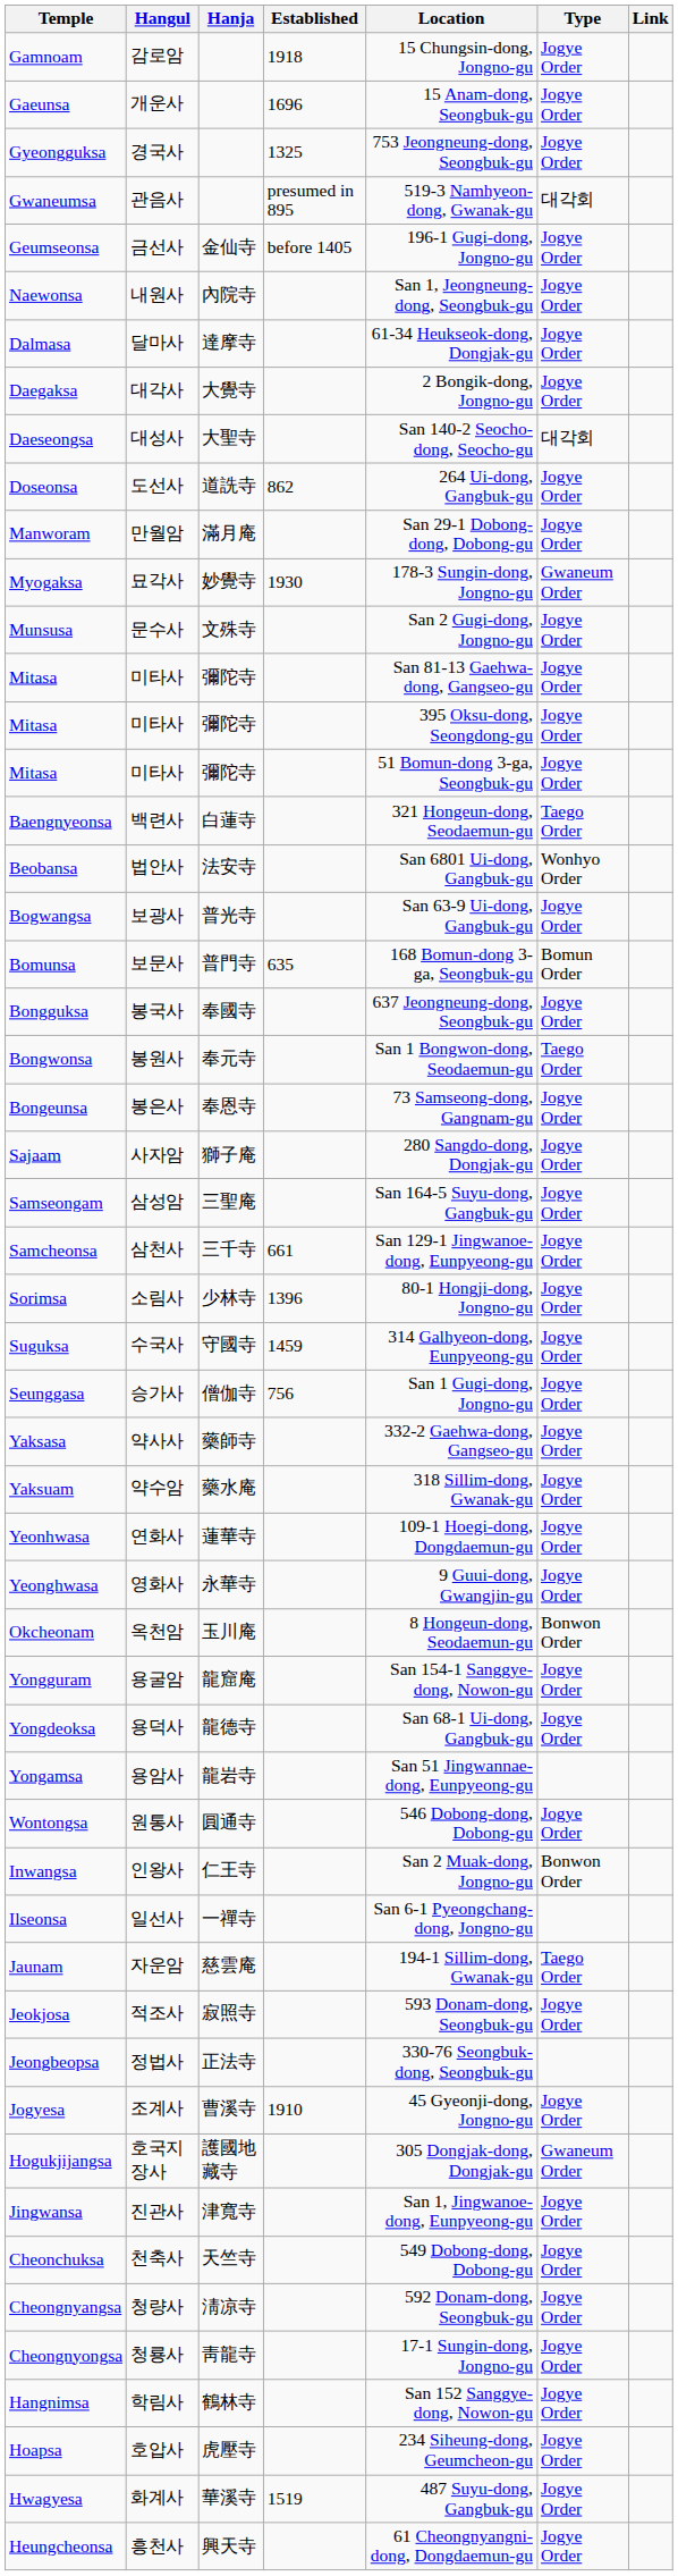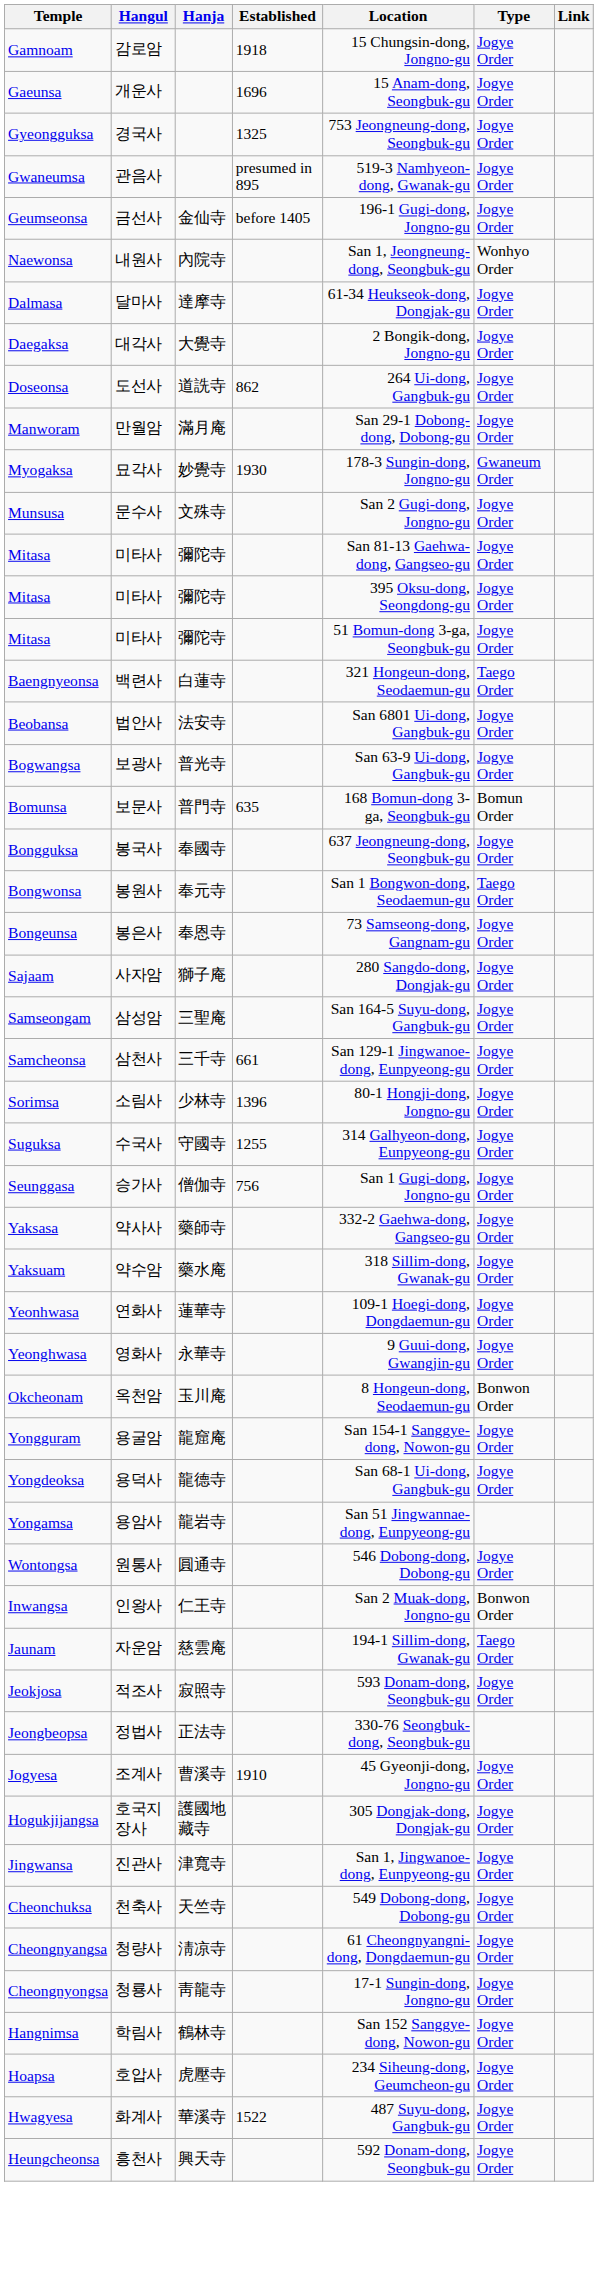 <table class="wikitable sortable">
 <tr>
 <th>Temple</th>
 <th><a href='#'>Hangul</a></th>
 <th><a href='#'>Hanja</a></th>
 <th>Established</th>
 <th>Location</th>
 <th>Type</th>
 <th>Link</th>
 </tr>
 <tr>
 <td><a href='#'>Gamnoam</a></td>
 <td>감로암</td>
 <td></td>
 <td>1918</td>
 <td align="right">15 Chungsin-dong, <a href='#'>Jongno-gu</a></td>
 <td><a href='#'>Jogye Order</a></td>
 <td></td>
 </tr>
 <tr>
 <td><a href='#'>Gaeunsa</a></td>
 <td>개운사</td>
 <td></td>
 <td>1696</td>
 <td align="right">15 <a href='#'>Anam-dong</a>, <a href='#'>Seongbuk-gu</a></td>
 <td><a href='#'>Jogye Order</a></td>
 <td></td>
 </tr>
 <tr>
 <td><a href='#'>Gyeongguksa</a></td>
 <td>경국사</td>
 <td></td>
 <td>1325</td>
 <td align="right">753 <a href='#'>Jeongneung-dong</a>, <a href='#'>Seongbuk-gu</a></td>
 <td><a href='#'>Jogye Order</a></td>
 <td></td>
 </tr>
 <tr>
 <td><a href='#'>Gwaneumsa</a></td>
 <td>관음사</td>
 <td></td>
 <td>presumed in 895</td>
 <td align="right">519-3 <a href='#'>Namhyeon-dong</a>, <a href='#'>Gwanak-gu</a></td>
-<td>대각회</td>
+<td><a href='#'>Jogye Order</a></td>
 <td></td>
 </tr>
 <tr>
 <td><a href='#'>Geumseonsa</a></td>
 <td>금선사</td>
 <td>金仙寺</td>
 <td>before 1405</td>
 <td align="right">196-1 <a href='#'>Gugi-dong</a>, <a href='#'>Jongno-gu</a></td>
 <td><a href='#'>Jogye Order</a></td>
 <td></td>
 </tr>
 <tr>
 <td><a href='#'>Naewonsa</a></td>
 <td>내원사</td>
 <td>內院寺</td>
 <td></td>
 <td align="right">San 1, <a href='#'>Jeongneung-dong</a>, <a href='#'>Seongbuk-gu</a></td>
-<td><a href='#'>Jogye Order</a></td>
+<td>Wonhyo Order</td>
 <td></td>
 </tr>
 <tr>
 <td><a href='#'>Dalmasa</a></td>
 <td>달마사</td>
 <td>達摩寺</td>
 <td></td>
 <td align="right">61-34 <a href='#'>Heukseok-dong</a>, <a href='#'>Dongjak-gu</a></td>
 <td><a href='#'>Jogye Order</a></td>
 <td></td>
 </tr>
 <tr>
 <td><a href='#'>Daegaksa</a></td>
 <td>대각사</td>
 <td>大覺寺</td>
 <td></td>
 <td align="right">2 Bongik-dong, <a href='#'>Jongno-gu</a></td>
 <td><a href='#'>Jogye Order</a></td>
-<td></td>
-</tr>
-<tr>
-<td><a href='#'>Daeseongsa</a></td>
-<td>대성사</td>
-<td>大聖寺</td>
-<td></td>
-<td align="right">San 140-2 <a href='#'>Seocho-dong</a>, <a href='#'>Seocho-gu</a></td>
-<td>대각회</td>
 <td></td>
 </tr>
 <tr>
 <td><a href='#'>Doseonsa</a></td>
 <td>도선사</td>
 <td>道詵寺</td>
 <td>862</td>
 <td align="right">264 <a href='#'>Ui-dong</a>, <a href='#'>Gangbuk-gu</a></td>
 <td><a href='#'>Jogye Order</a></td>
 <td></td>
 </tr>
 <tr>
 <td><a href='#'>Manworam</a></td>
 <td>만월암</td>
 <td>滿月庵</td>
 <td></td>
 <td align="right">San 29-1 <a href='#'>Dobong-dong</a>, <a href='#'>Dobong-gu</a></td>
 <td><a href='#'>Jogye Order</a></td>
 <td></td>
 </tr>
 <tr>
 <td><a href='#'>Myogaksa</a></td>
 <td>묘각사</td>
 <td>妙覺寺</td>
 <td>1930</td>
 <td align="right">178-3 <a href='#'>Sungin-dong</a>, <a href='#'>Jongno-gu</a></td>
 <td><a href='#'>Gwaneum Order</a></td>
 <td></td>
 </tr>
 <tr>
 <td><a href='#'>Munsusa</a></td>
 <td>문수사</td>
 <td>文殊寺</td>
 <td></td>
 <td align="right">San 2 <a href='#'>Gugi-dong</a>, <a href='#'>Jongno-gu</a></td>
 <td><a href='#'>Jogye Order</a></td>
 <td></td>
 </tr>
 <tr>
 <td><a href='#'>Mitasa</a></td>
 <td>미타사</td>
 <td>彌陀寺</td>
 <td></td>
 <td align="right">San 81-13 <a href='#'>Gaehwa-dong</a>, <a href='#'>Gangseo-gu</a></td>
 <td><a href='#'>Jogye Order</a></td>
 <td></td>
 </tr>
 <tr>
 <td><a href='#'>Mitasa</a></td>
 <td>미타사</td>
 <td>彌陀寺</td>
 <td></td>
 <td align="right">395 <a href='#'>Oksu-dong</a>, <a href='#'>Seongdong-gu</a></td>
 <td><a href='#'>Jogye Order</a></td>
 <td></td>
 </tr>
 <tr>
 <td><a href='#'>Mitasa</a></td>
 <td>미타사</td>
 <td>彌陀寺</td>
 <td></td>
 <td align="right">51 <a href='#'>Bomun-dong</a> 3-ga, <a href='#'>Seongbuk-gu</a></td>
 <td><a href='#'>Jogye Order</a></td>
 <td></td>
 </tr>
 <tr>
 <td><a href='#'>Baengnyeonsa</a></td>
 <td>백련사</td>
 <td>白蓮寺</td>
 <td></td>
 <td align="right">321 <a href='#'>Hongeun-dong</a>, <a href='#'>Seodaemun-gu</a></td>
 <td><a href='#'>Taego Order</a></td>
 <td></td>
 </tr>
 <tr>
 <td><a href='#'>Beobansa</a></td>
 <td>법안사</td>
 <td>法安寺</td>
 <td></td>
 <td align="right">San 6801 <a href='#'>Ui-dong</a>, <a href='#'>Gangbuk-gu</a></td>
-<td>Wonhyo Order</td>
+<td><a href='#'>Jogye Order</a></td>
 <td></td>
 </tr>
 <tr>
 <td><a href='#'>Bogwangsa</a></td>
 <td>보광사</td>
 <td>普光寺</td>
 <td></td>
 <td align="right">San 63-9 <a href='#'>Ui-dong</a>, <a href='#'>Gangbuk-gu</a></td>
 <td><a href='#'>Jogye Order</a></td>
 <td></td>
 </tr>
 <tr>
 <td><a href='#'>Bomunsa</a></td>
 <td>보문사</td>
 <td>普門寺</td>
 <td>635</td>
 <td align="right">168 <a href='#'>Bomun-dong</a> 3-ga, <a href='#'>Seongbuk-gu</a></td>
 <td>Bomun Order</td>
 <td></td>
 </tr>
 <tr>
 <td><a href='#'>Bongguksa</a></td>
 <td>봉국사</td>
 <td>奉國寺</td>
 <td></td>
 <td align="right">637 <a href='#'>Jeongneung-dong</a>, <a href='#'>Seongbuk-gu</a></td>
 <td><a href='#'>Jogye Order</a></td>
 <td></td>
 </tr>
 <tr>
 <td><a href='#'>Bongwonsa</a></td>
 <td>봉원사</td>
 <td>奉元寺</td>
 <td></td>
 <td align="right">San 1 <a href='#'>Bongwon-dong</a>, <a href='#'>Seodaemun-gu</a></td>
 <td><a href='#'>Taego Order</a></td>
 <td></td>
 </tr>
 <tr>
 <td><a href='#'>Bongeunsa</a></td>
 <td>봉은사</td>
 <td>奉恩寺</td>
 <td></td>
 <td align="right">73 <a href='#'>Samseong-dong</a>, <a href='#'>Gangnam-gu</a></td>
 <td><a href='#'>Jogye Order</a></td>
 <td></td>
 </tr>
 <tr>
 <td><a href='#'>Sajaam</a></td>
 <td>사자암</td>
 <td>獅子庵</td>
 <td></td>
 <td align="right">280 <a href='#'>Sangdo-dong</a>, <a href='#'>Dongjak-gu</a></td>
 <td><a href='#'>Jogye Order</a></td>
 <td></td>
 </tr>
 <tr>
 <td><a href='#'>Samseongam</a></td>
 <td>삼성암</td>
 <td>三聖庵</td>
 <td></td>
 <td align="right">San 164-5 <a href='#'>Suyu-dong</a>, <a href='#'>Gangbuk-gu</a></td>
 <td><a href='#'>Jogye Order</a></td>
 <td></td>
 </tr>
 <tr>
 <td><a href='#'>Samcheonsa</a></td>
 <td>삼천사</td>
 <td>三千寺</td>
 <td>661</td>
 <td align="right">San 129-1 <a href='#'>Jingwanoe-dong</a>, <a href='#'>Eunpyeong-gu</a></td>
 <td><a href='#'>Jogye Order</a></td>
 <td></td>
 </tr>
 <tr>
 <td><a href='#'>Sorimsa</a></td>
 <td>소림사</td>
 <td>少林寺</td>
 <td>1396</td>
 <td align="right">80-1 <a href='#'>Hongji-dong</a>, <a href='#'>Jongno-gu</a></td>
 <td><a href='#'>Jogye Order</a></td>
 <td></td>
 </tr>
 <tr>
 <td><a href='#'>Suguksa</a></td>
 <td>수국사</td>
 <td>守國寺</td>
-<td>1459</td>
+<td>1255</td>
 <td align="right">314 <a href='#'>Galhyeon-dong</a>, <a href='#'>Eunpyeong-gu</a></td>
 <td><a href='#'>Jogye Order</a></td>
 <td></td>
 </tr>
 <tr>
 <td><a href='#'>Seunggasa</a></td>
 <td>승가사</td>
 <td>僧伽寺</td>
 <td>756</td>
 <td align="right">San 1 <a href='#'>Gugi-dong</a>, <a href='#'>Jongno-gu</a></td>
 <td><a href='#'>Jogye Order</a></td>
 <td></td>
 </tr>
 <tr>
 <td><a href='#'>Yaksasa</a></td>
 <td>약사사</td>
 <td>藥師寺</td>
 <td></td>
 <td align="right">332-2 <a href='#'>Gaehwa-dong</a>, <a href='#'>Gangseo-gu</a></td>
 <td><a href='#'>Jogye Order</a></td>
 <td></td>
 </tr>
 <tr>
 <td><a href='#'>Yaksuam</a></td>
 <td>약수암</td>
 <td>藥水庵</td>
 <td></td>
 <td align="right">318 <a href='#'>Sillim-dong</a>, <a href='#'>Gwanak-gu</a></td>
 <td><a href='#'>Jogye Order</a></td>
 <td></td>
 </tr>
 <tr>
 <td><a href='#'>Yeonhwasa</a></td>
 <td>연화사</td>
 <td>蓮華寺</td>
 <td></td>
 <td align="right">109-1 <a href='#'>Hoegi-dong</a>, <a href='#'>Dongdaemun-gu</a></td>
 <td><a href='#'>Jogye Order</a></td>
 <td></td>
 </tr>
 <tr>
 <td><a href='#'>Yeonghwasa</a></td>
 <td>영화사</td>
 <td>永華寺</td>
 <td></td>
 <td align="right">9 <a href='#'>Guui-dong</a>, <a href='#'>Gwangjin-gu</a></td>
 <td><a href='#'>Jogye Order</a></td>
 <td></td>
 </tr>
 <tr>
 <td><a href='#'>Okcheonam</a></td>
 <td>옥천암</td>
 <td>玉川庵</td>
 <td></td>
 <td align="right">8 <a href='#'>Hongeun-dong</a>, <a href='#'>Seodaemun-gu</a></td>
 <td>Bonwon Order</td>
 <td></td>
 </tr>
 <tr>
 <td><a href='#'>Yongguram</a></td>
 <td>용굴암</td>
 <td>龍窟庵</td>
 <td></td>
 <td align="right">San 154-1 <a href='#'>Sanggye-dong</a>, <a href='#'>Nowon-gu</a></td>
 <td><a href='#'>Jogye Order</a></td>
 <td></td>
 </tr>
 <tr>
 <td><a href='#'>Yongdeoksa</a></td>
 <td>용덕사</td>
 <td>龍德寺</td>
 <td></td>
 <td align="right">San 68-1 <a href='#'>Ui-dong</a>, <a href='#'>Gangbuk-gu</a></td>
 <td><a href='#'>Jogye Order</a></td>
 <td></td>
 </tr>
 <tr>
 <td><a href='#'>Yongamsa</a></td>
 <td>용암사</td>
 <td>龍岩寺</td>
 <td></td>
 <td align="right">San 51 <a href='#'>Jingwannae-dong</a>, <a href='#'>Eunpyeong-gu</a></td>
 <td></td>
 <td></td>
 </tr>
 <tr>
 <td><a href='#'>Wontongsa</a></td>
 <td>원통사</td>
 <td>圓通寺</td>
 <td></td>
 <td align="right">546 <a href='#'>Dobong-dong</a>, <a href='#'>Dobong-gu</a></td>
 <td><a href='#'>Jogye Order</a></td>
 <td></td>
 </tr>
 <tr>
 <td><a href='#'>Inwangsa</a></td>
 <td>인왕사</td>
 <td>仁王寺</td>
 <td></td>
 <td align="right">San 2 <a href='#'>Muak-dong</a>, <a href='#'>Jongno-gu</a></td>
 <td>Bonwon Order</td>
 <td></td>
 </tr>
 <tr>
-<td><a href='#'>Ilseonsa</a></td>
-<td>일선사</td>
-<td>一禪寺</td>
-<td></td>
-<td align="right">San 6-1 <a href='#'>Pyeongchang-dong</a>, <a href='#'>Jongno-gu</a></td>
-<td></td>
-<td></td>
-</tr>
-<tr>
 <td><a href='#'>Jaunam</a></td>
 <td>자운암</td>
 <td>慈雲庵</td>
 <td></td>
 <td align="right">194-1 <a href='#'>Sillim-dong</a>, <a href='#'>Gwanak-gu</a></td>
 <td><a href='#'>Taego Order</a></td>
 <td></td>
 </tr>
 <tr>
 <td><a href='#'>Jeokjosa</a></td>
 <td>적조사</td>
 <td>寂照寺</td>
 <td></td>
 <td align="right">593 <a href='#'>Donam-dong</a>, <a href='#'>Seongbuk-gu</a></td>
 <td><a href='#'>Jogye Order</a></td>
 <td></td>
 </tr>
 <tr>
 <td><a href='#'>Jeongbeopsa</a></td>
 <td>정법사</td>
 <td>正法寺</td>
 <td></td>
 <td align="right">330-76 <a href='#'>Seongbuk-dong</a>, <a href='#'>Seongbuk-gu</a></td>
 <td></td>
 <td></td>
 </tr>
 <tr>
 <td><a href='#'>Jogyesa</a></td>
 <td>조계사</td>
 <td>曹溪寺</td>
 <td>1910</td>
 <td align="right">45 Gyeonji-dong, <a href='#'>Jongno-gu</a></td>
 <td><a href='#'>Jogye Order</a></td>
 <td></td>
 </tr>
 <tr>
 <td><a href='#'>Hogukjijangsa</a></td>
 <td>호국지장사</td>
 <td>護國地藏寺</td>
 <td></td>
 <td align="right">305 <a href='#'>Dongjak-dong</a>, <a href='#'>Dongjak-gu</a></td>
-<td><a href='#'>Gwaneum Order</a></td>
+<td><a href='#'>Jogye Order</a></td>
 <td></td>
 </tr>
 <tr>
 <td><a href='#'>Jingwansa</a></td>
 <td>진관사</td>
 <td>津寬寺</td>
 <td></td>
 <td align="right">San 1, <a href='#'>Jingwanoe-dong</a>, <a href='#'>Eunpyeong-gu</a></td>
 <td><a href='#'>Jogye Order</a></td>
 <td></td>
 </tr>
 <tr>
 <td><a href='#'>Cheonchuksa</a></td>
 <td>천축사</td>
 <td>天竺寺</td>
 <td></td>
 <td align="right">549 <a href='#'>Dobong-dong</a>, <a href='#'>Dobong-gu</a></td>
 <td><a href='#'>Jogye Order</a></td>
 <td></td>
 </tr>
 <tr>
 <td><a href='#'>Cheongnyangsa</a></td>
 <td>청량사</td>
 <td>淸凉寺</td>
 <td></td>
-<td align="right">592 <a href='#'>Donam-dong</a>, <a href='#'>Seongbuk-gu</a></td>
+<td align="right">61 <a href='#'>Cheongnyangni-dong</a>, <a href='#'>Dongdaemun-gu</a></td>
 <td><a href='#'>Jogye Order</a></td>
 <td></td>
 </tr>
 <tr>
 <td><a href='#'>Cheongnyongsa</a></td>
 <td>청룡사</td>
 <td>靑龍寺</td>
 <td></td>
 <td align="right">17-1 <a href='#'>Sungin-dong</a>, <a href='#'>Jongno-gu</a></td>
 <td><a href='#'>Jogye Order</a></td>
 <td></td>
 </tr>
 <tr>
 <td><a href='#'>Hangnimsa</a></td>
 <td>학림사</td>
 <td>鶴林寺</td>
 <td></td>
 <td align="right">San 152 <a href='#'>Sanggye-dong</a>, <a href='#'>Nowon-gu</a></td>
 <td><a href='#'>Jogye Order</a></td>
 <td></td>
 </tr>
 <tr>
 <td><a href='#'>Hoapsa</a></td>
 <td>호압사</td>
 <td>虎壓寺</td>
 <td></td>
 <td align="right">234 <a href='#'>Siheung-dong</a>, <a href='#'>Geumcheon-gu</a></td>
 <td><a href='#'>Jogye Order</a></td>
 <td></td>
 </tr>
 <tr>
 <td><a href='#'>Hwagyesa</a></td>
 <td>화계사</td>
 <td>華溪寺</td>
-<td>1519</td>
+<td>1522</td>
 <td align="right">487 <a href='#'>Suyu-dong</a>, <a href='#'>Gangbuk-gu</a></td>
 <td><a href='#'>Jogye Order</a></td>
 <td></td>
 </tr>
 <tr>
 <td><a href='#'>Heungcheonsa</a></td>
 <td>흥천사</td>
 <td>興天寺</td>
 <td></td>
-<td align="right">61 <a href='#'>Cheongnyangni-dong</a>, <a href='#'>Dongdaemun-gu</a></td>
+<td align="right">592 <a href='#'>Donam-dong</a>, <a href='#'>Seongbuk-gu</a></td>
 <td><a href='#'>Jogye Order</a></td>
 <td></td>
 </tr>
 </table>
